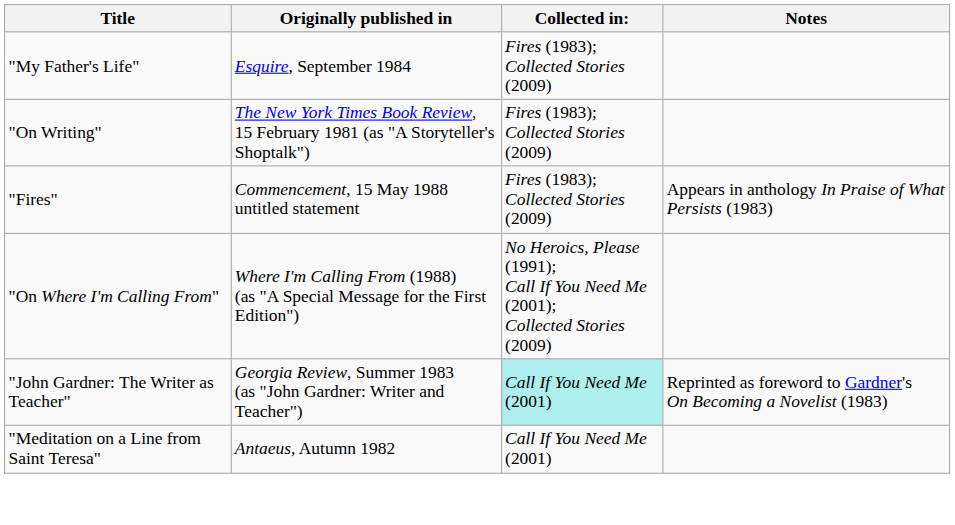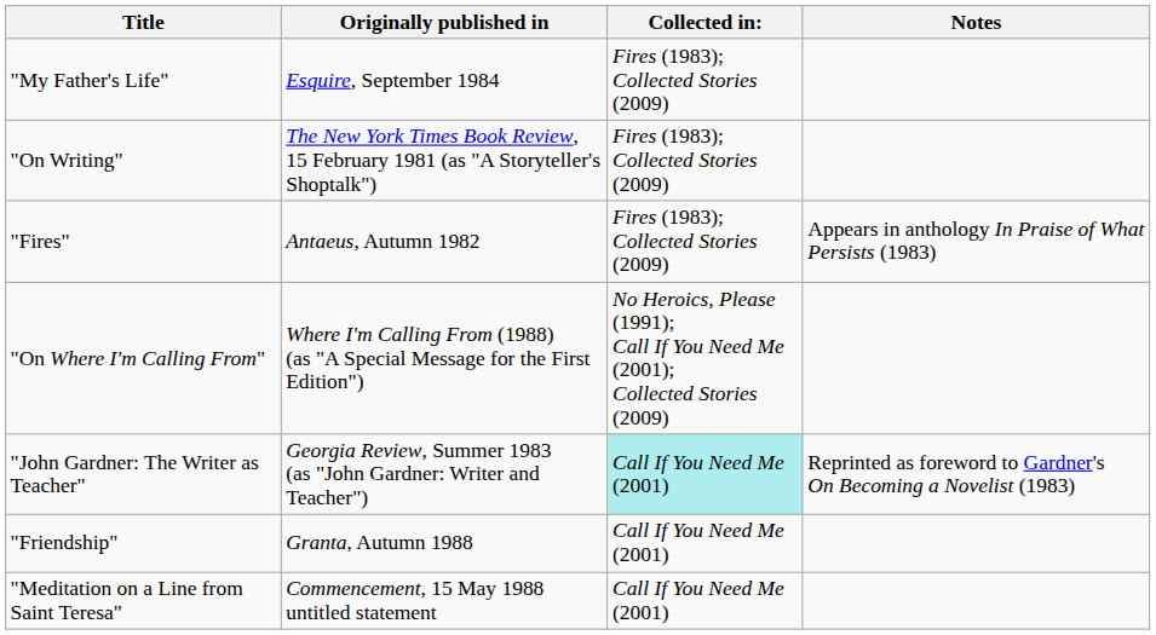 <table class="wikitable">
 <tr>
 <th>Title</th>
 <th>Originally published in</th>
 <th>Collected in:</th>
 <th>Notes</th>
 </tr>
 <tr>
 <td>"My Father's Life"</td>
 <td><em><a href='#'>Esquire</a></em>, September 1984</td>
 <td><em>Fires</em> (1983);<br><em>Collected Stories</em> (2009)</td>
 <td></td>
 </tr>
 <tr>
 <td>"On Writing"</td>
 <td><em><a href='#'>The New York Times Book Review</a></em>,<br>15 February 1981 (as "A Storyteller's Shoptalk")</td>
 <td><em>Fires</em> (1983);<br><em>Collected Stories</em> (2009)</td>
 <td></td>
 </tr>
 <tr>
 <td>"Fires"</td>
-<td><em>Commencement</em>, 15 May 1988<br>untitled statement</td>
+<td><em>Antaeus</em>, Autumn 1982</td>
 <td><em>Fires</em> (1983);<br><em>Collected Stories</em> (2009)</td>
 <td>Appears in anthology <em>In Praise of What Persists</em> (1983)</td>
 </tr>
 <tr>
 <td>"On <em>Where I'm Calling From</em>"</td>
 <td><em>Where I'm Calling From</em> (1988)<br>(as "A Special Message for the First Edition")</td>
 <td><em>No Heroics, Please</em> (1991);<br><em>Call If You Need Me</em> (2001);<br><em>Collected Stories</em> (2009)</td>
 <td></td>
 </tr>
 <tr>
 <td>"John Gardner: The Writer as Teacher"</td>
 <td><em>Georgia Review</em>, Summer 1983<br>(as "John Gardner: Writer and Teacher")</td>
 <td style="background: paleturquoise;"><em>Call If You Need Me</em> (2001)</td>
 <td>Reprinted as foreword to <a href='#'>Gardner</a>'s<br><em>On Becoming a Novelist</em> (1983)</td>
 </tr>
 <tr>
+<td>"Friendship"</td>
+<td><em>Granta</em>, Autumn 1988</td>
+<td><em>Call If You Need Me</em> (2001)</td>
+<td></td>
+</tr>
+<tr>
 <td>"Meditation on a Line from Saint Teresa"</td>
-<td><em>Antaeus</em>, Autumn 1982</td>
+<td><em>Commencement</em>, 15 May 1988<br>untitled statement</td>
 <td><em>Call If You Need Me</em> (2001)</td>
 <td></td>
 </tr>
 </table>
